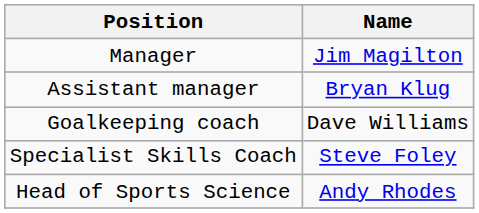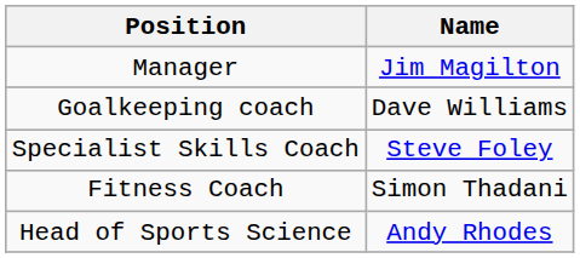 <table class="wikitable" style="text-align:center">
 <tr>
 <th width=0%>Position</th>
 <th width=0%>Name</th>
 </tr>
 <tr>
 <td>Manager</td>
 <td> <a href='#'>Jim Magilton</a></td>
 </tr>
 <tr>
-<td>Assistant manager</td>
-<td> <a href='#'>Bryan Klug</a></td>
-</tr>
-<tr>
 <td>Goalkeeping coach</td>
 <td> Dave Williams</td>
 </tr>
 <tr>
 <td>Specialist Skills Coach</td>
 <td> <a href='#'>Steve Foley</a></td>
 </tr>
 <tr>
+<td>Fitness Coach</td>
+<td> Simon Thadani</td>
+</tr>
+<tr>
 <td>Head of Sports Science</td>
 <td> <a href='#'>Andy Rhodes</a></td>
 </tr>
 </table>
